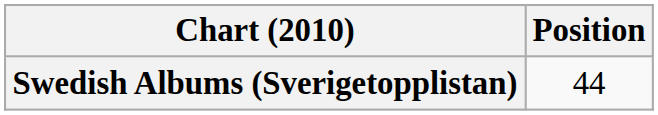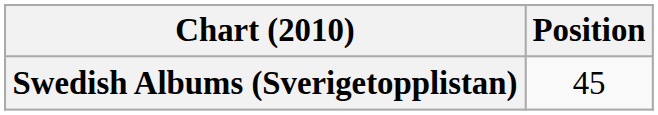 <table class="wikitable plainrowheaders">
 <tr>
 <th scope="col">Chart (2010)</th>
 <th scope="col">Position</th>
 </tr>
 <tr>
 <th scope="row">Swedish Albums (Sverigetopplistan)</th>
-<td style="text-align:center">44</td>
+<td style="text-align:center">45</td>
 </tr>
 </table>
